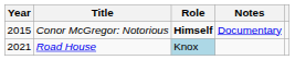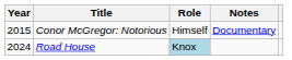 <table class="wikitable sortable">
 <tr>
 <th>Year</th>
 <th>Title</th>
 <th>Role</th>
 <th class="unsortable">Notes</th>
 <th class="unsortable"></th>
 </tr>
 <tr>
 <td>2015</td>
 <td><em>Conor McGregor: Notorious</em></td>
-<td><strong>Himself</strong></td>
+<td>Himself</td>
 <td><a href='#'>Documentary</a></td>
 <td style="text-align:center;"></td>
 </tr>
 <tr>
-<td>2021</td>
+<td>2024</td>
 <td><em><a href='#'>Road House</a></em></td>
 <td style="background: lightblue;">Knox</td>
 <td></td>
 <td style="text-align:center;"></td>
 </tr>
 </table>
